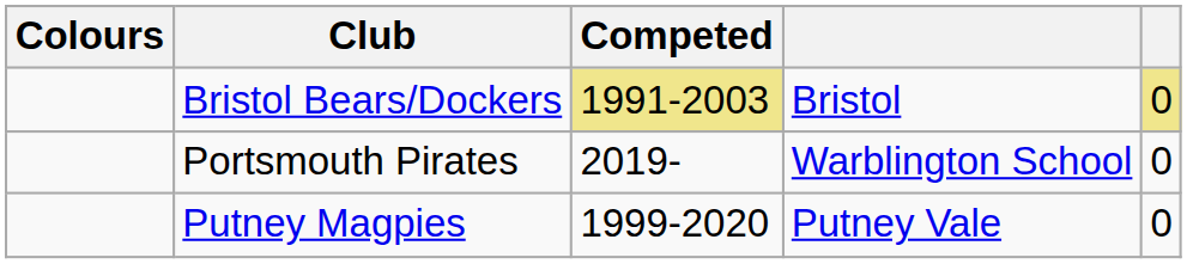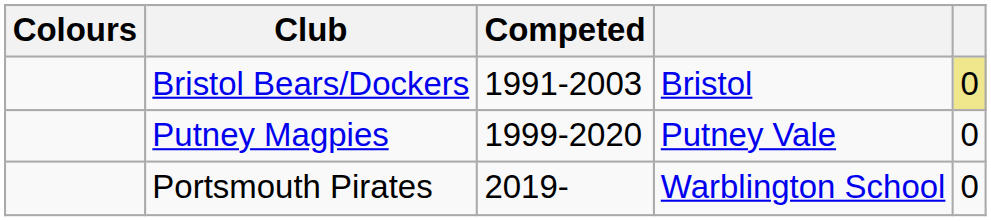 <table class="wikitable">
 <tr>
 <th>Colours</th>
 <th>Club</th>
 <th>Competed</th>
 <th></th>
 <th></th>
 </tr>
 <tr>
 <td></td>
 <td><a href='#'>Bristol Bears/Dockers</a></td>
-<td style="background: khaki;">1991-2003</td>
+<td>1991-2003</td>
 <td><a href='#'>Bristol</a></td>
 <td style="background: khaki;">0</td>
+</tr>
+<tr>
+<td></td>
+<td><a href='#'>Putney Magpies</a></td>
+<td>1999-2020</td>
+<td><a href='#'>Putney Vale</a></td>
+<td>0</td>
 </tr>
 <tr>
 <td></td>
 <td>Portsmouth Pirates</td>
 <td>2019-</td>
 <td><a href='#'>Warblington School</a></td>
 <td>0</td>
 </tr>
-<tr>
-<td></td>
-<td><a href='#'>Putney Magpies</a></td>
-<td>1999-2020</td>
-<td><a href='#'>Putney Vale</a></td>
-<td>0</td>
-</tr>
 </table>
